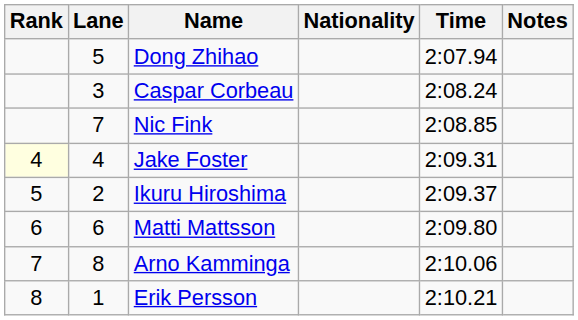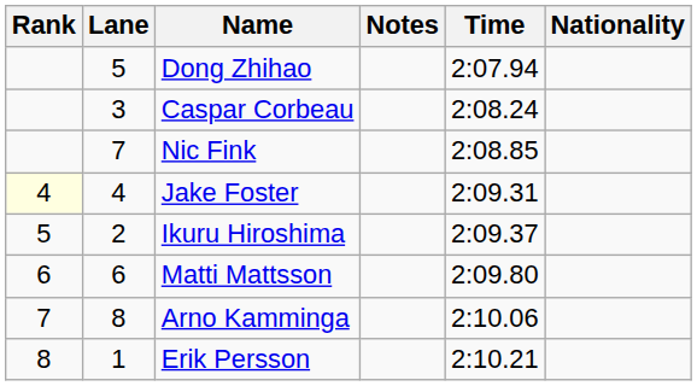 <table class="wikitable sortable" style="text-align:center">
 <tr>
 <th>Rank</th>
 <th>Lane</th>
 <th>Name</th>
+<th>Notes</th>
+<th>Time</th>
 <th>Nationality</th>
-<th>Time</th>
-<th>Notes</th>
 </tr>
 <tr>
 <td></td>
 <td>5</td>
 <td align=left><a href='#'>Dong Zhihao</a></td>
+<td></td>
+<td>2:07.94</td>
 <td align=left></td>
-<td>2:07.94</td>
-<td></td>
 </tr>
 <tr>
 <td></td>
 <td>3</td>
 <td align=left><a href='#'>Caspar Corbeau</a></td>
+<td></td>
+<td>2:08.24</td>
 <td align=left></td>
-<td>2:08.24</td>
-<td></td>
 </tr>
 <tr>
 <td></td>
 <td>7</td>
 <td align=left><a href='#'>Nic Fink</a></td>
+<td></td>
+<td>2:08.85</td>
 <td align=left></td>
-<td>2:08.85</td>
-<td></td>
 </tr>
 <tr>
 <td style="background: lightyellow;">4</td>
 <td>4</td>
 <td align=left><a href='#'>Jake Foster</a></td>
+<td></td>
+<td>2:09.31</td>
 <td align=left></td>
-<td>2:09.31</td>
-<td></td>
 </tr>
 <tr>
 <td>5</td>
 <td>2</td>
 <td align=left><a href='#'>Ikuru Hiroshima</a></td>
+<td></td>
+<td>2:09.37</td>
 <td align=left></td>
-<td>2:09.37</td>
-<td></td>
 </tr>
 <tr>
 <td>6</td>
 <td>6</td>
 <td align=left><a href='#'>Matti Mattsson</a></td>
+<td></td>
+<td>2:09.80</td>
 <td align=left></td>
-<td>2:09.80</td>
-<td></td>
 </tr>
 <tr>
 <td>7</td>
 <td>8</td>
 <td align=left><a href='#'>Arno Kamminga</a></td>
+<td></td>
+<td>2:10.06</td>
 <td align=left></td>
-<td>2:10.06</td>
-<td></td>
 </tr>
 <tr>
 <td>8</td>
 <td>1</td>
 <td align=left><a href='#'>Erik Persson</a></td>
+<td></td>
+<td>2:10.21</td>
 <td align=left></td>
-<td>2:10.21</td>
-<td></td>
 </tr>
 </table>
